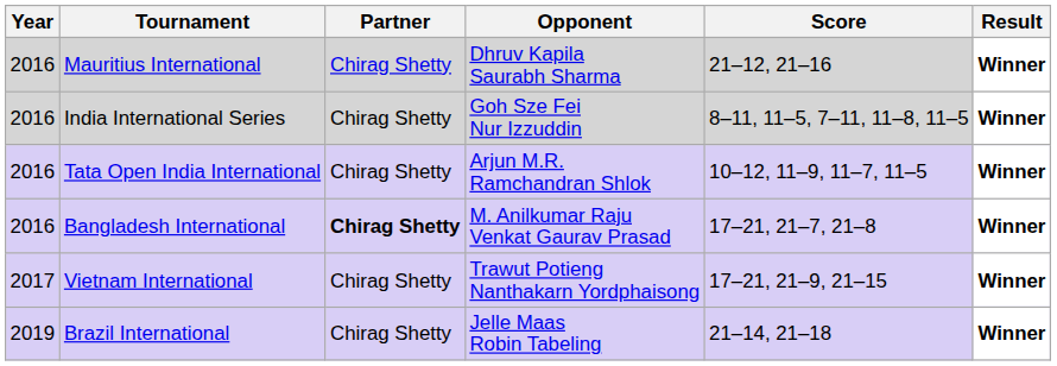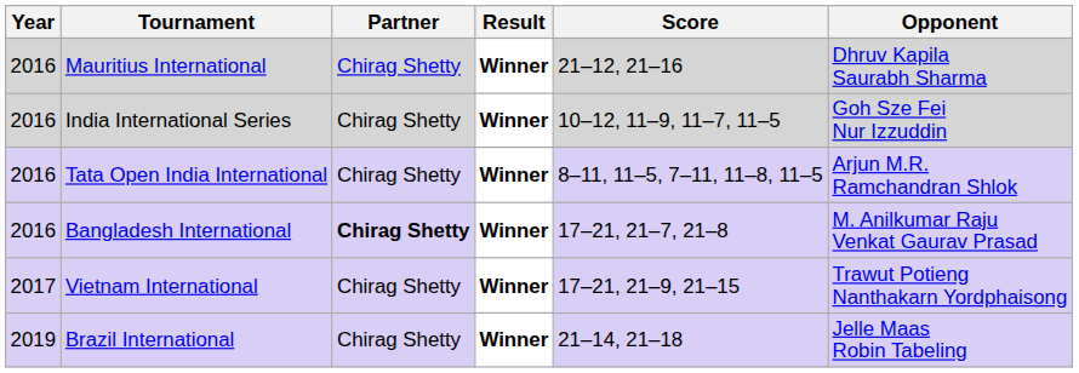 <table class="sortable wikitable" style="font-size: 90%;">
 <tr>
 <th>Year</th>
 <th>Tournament</th>
 <th>Partner</th>
+<th>Result</th>
+<th>Score</th>
 <th>Opponent</th>
-<th>Score</th>
-<th>Result</th>
 </tr>
 <tr style="background:#D5D5D5">
 <td align="center">2016</td>
 <td align="left"><a href='#'>Mauritius International</a></td>
 <td align="left"> <a href='#'>Chirag Shetty</a></td>
+<td style="text-align:left; background:white"> <strong>Winner</strong></td>
+<td align="left">21–12, 21–16</td>
 <td align="left"> <a href='#'>Dhruv Kapila</a><br> <a href='#'>Saurabh Sharma</a></td>
-<td align="left">21–12, 21–16</td>
-<td style="text-align:left; background:white"> <strong>Winner</strong></td>
 </tr>
 <tr style="background:#D5D5D5">
 <td align="center">2016</td>
 <td align="left">India International Series</td>
 <td align="left"> Chirag Shetty</td>
+<td style="text-align:left; background:white"> <strong>Winner</strong></td>
+<td align="left">10–12, 11–9, 11–7, 11–5</td>
 <td align="left"> <a href='#'>Goh Sze Fei</a><br> <a href='#'>Nur Izzuddin</a></td>
-<td align="left">8–11, 11–5, 7–11, 11–8, 11–5</td>
-<td style="text-align:left; background:white"> <strong>Winner</strong></td>
 </tr>
 <tr style="background:#D8CEF6">
 <td align="center">2016</td>
 <td align="left"><a href='#'>Tata Open India International</a></td>
 <td align="left"> Chirag Shetty</td>
+<td style="text-align:left; background:white"> <strong>Winner</strong></td>
+<td align="left">8–11, 11–5, 7–11, 11–8, 11–5</td>
 <td align="left"> <a href='#'>Arjun M.R.</a><br> <a href='#'>Ramchandran Shlok</a></td>
-<td align="left">10–12, 11–9, 11–7, 11–5</td>
-<td style="text-align:left; background:white"> <strong>Winner</strong></td>
 </tr>
 <tr style="background:#D8CEF6">
 <td align="center">2016</td>
 <td align="left"><a href='#'>Bangladesh International</a></td>
 <td align="left"><strong> Chirag Shetty</strong></td>
+<td style="text-align:left; background:white"> <strong>Winner</strong></td>
+<td align="left">17–21, 21–7, 21–8</td>
 <td align="left"> <a href='#'>M. Anilkumar Raju</a><br> <a href='#'>Venkat Gaurav Prasad</a></td>
-<td align="left">17–21, 21–7, 21–8</td>
-<td style="text-align:left; background:white"> <strong>Winner</strong></td>
 </tr>
 <tr style="background:#D8CEF6">
 <td align="center">2017</td>
 <td align="left"><a href='#'>Vietnam International</a></td>
 <td align="left"> Chirag Shetty</td>
+<td style="text-align:left; background:white"> <strong>Winner</strong></td>
+<td align="left">17–21, 21–9, 21–15</td>
 <td align="left"> <a href='#'>Trawut Potieng</a><br> <a href='#'>Nanthakarn Yordphaisong</a></td>
-<td align="left">17–21, 21–9, 21–15</td>
-<td style="text-align:left; background:white"> <strong>Winner</strong></td>
 </tr>
 <tr style="background:#D8CEF6">
 <td align="center">2019</td>
 <td align="left"><a href='#'>Brazil International</a></td>
 <td align="left"> Chirag Shetty</td>
+<td style="text-align:left; background:white"> <strong>Winner</strong></td>
+<td align="left">21–14, 21–18</td>
 <td align="left"> <a href='#'>Jelle Maas</a><br> <a href='#'>Robin Tabeling</a></td>
-<td align="left">21–14, 21–18</td>
-<td style="text-align:left; background:white"> <strong>Winner</strong></td>
 </tr>
 </table>
